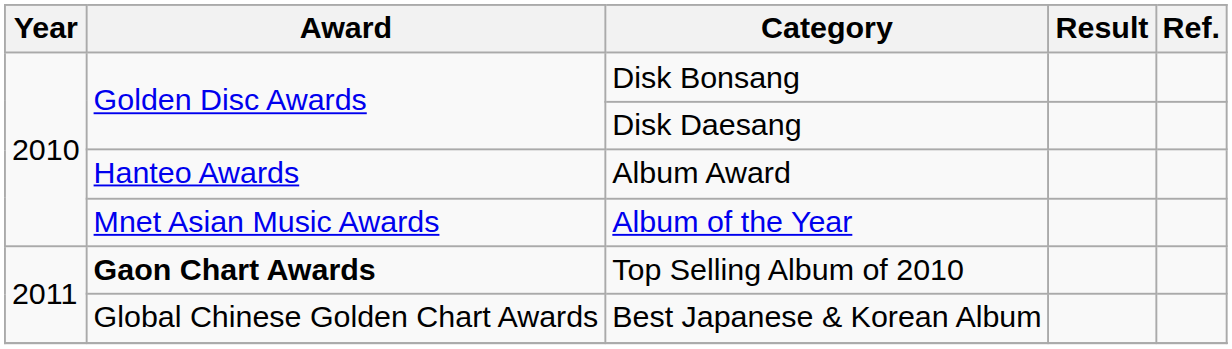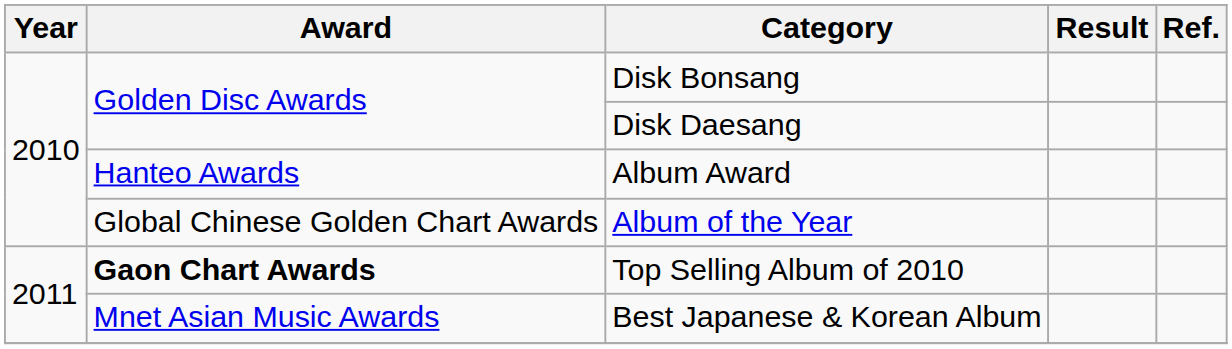 <table class="wikitable plainrowheaders">
 <tr>
 <th>Year</th>
 <th>Award</th>
 <th>Category</th>
 <th>Result</th>
 <th>Ref.</th>
 </tr>
 <tr>
 <td rowspan="4">2010</td>
 <td rowspan="2"><a href='#'>Golden Disc Awards</a></td>
 <td>Disk Bonsang</td>
 <td></td>
 <td style="text-align:center;"></td>
 </tr>
 <tr>
 <td>Disk Daesang</td>
 <td></td>
 <td style="text-align:center;"></td>
 </tr>
 <tr>
 <td><a href='#'>Hanteo Awards</a></td>
 <td>Album Award</td>
 <td></td>
 <td style="text-align:center;"></td>
 </tr>
 <tr>
-<td><a href='#'>Mnet Asian Music Awards</a></td>
+<td>Global Chinese Golden Chart Awards</td>
 <td><a href='#'>Album of the Year</a></td>
 <td></td>
 <td style="text-align:center;"></td>
 </tr>
 <tr>
 <td rowspan="2">2011</td>
 <td><strong>Gaon Chart Awards</strong></td>
 <td>Top Selling Album of 2010</td>
 <td></td>
 <td style="text-align:center;"></td>
 </tr>
 <tr>
-<td>Global Chinese Golden Chart Awards</td>
+<td><a href='#'>Mnet Asian Music Awards</a></td>
 <td>Best Japanese & Korean Album</td>
 <td></td>
 <td style="text-align:center;"></td>
 </tr>
 <tr>
 </tr>
 </table>
